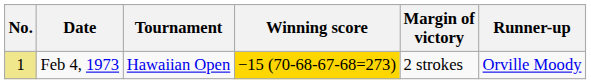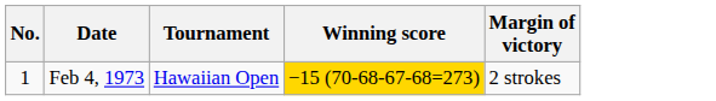 <table class="wikitable" style="font-size:95%;">
 <tr>
 <th>No.</th>
 <th>Date</th>
 <th>Tournament</th>
 <th>Winning score</th>
 <th>Margin of<br>victory</th>
-<th>Runner-up</th>
 </tr>
 <tr>
-<td align=center style="background: khaki;">1</td>
+<td align=center>1</td>
 <td align=right>Feb 4, <a href='#'>1973</a></td>
 <td><a href='#'>Hawaiian Open</a></td>
 <td style="background: gold;">−15 (70-68-67-68=273)</td>
 <td>2 strokes</td>
-<td> <a href='#'>Orville Moody</a></td>
 </tr>
 </table>
